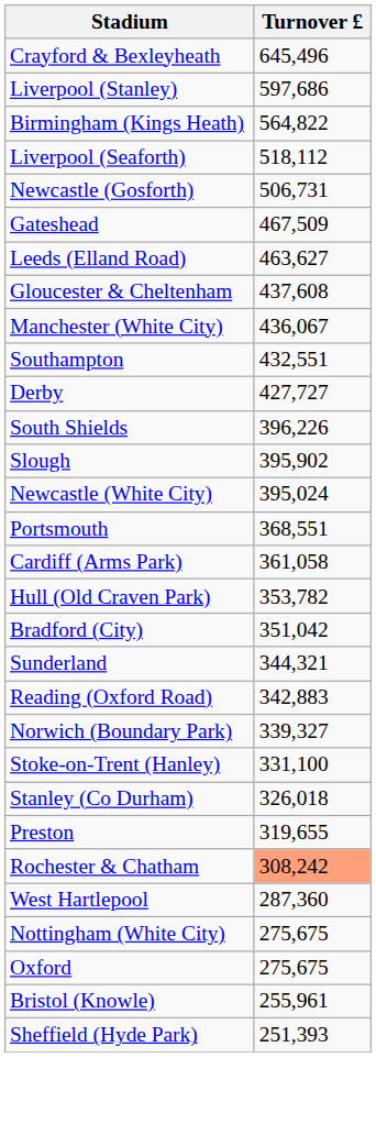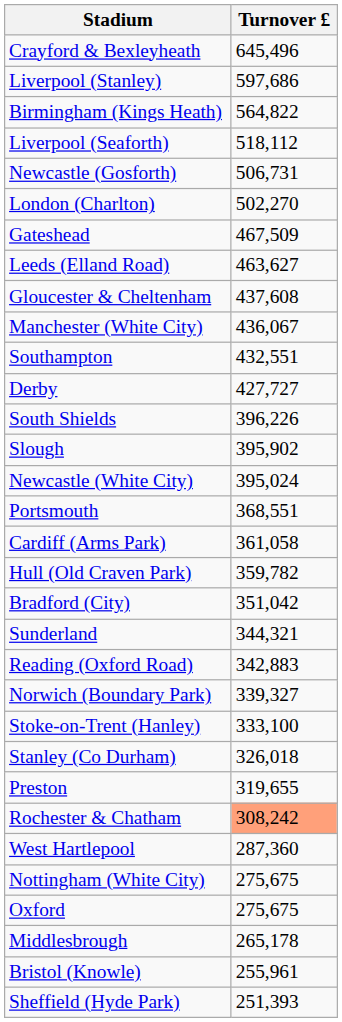 <table class="wikitable">
 <tr>
 <th width=180>Stadium</th>
 <th width=80>Turnover £</th>
 </tr>
 <tr>
 <td><a href='#'>Crayford & Bexleyheath</a></td>
 <td>645,496</td>
 </tr>
 <tr>
 <td><a href='#'>Liverpool (Stanley)</a></td>
 <td>597,686</td>
 </tr>
 <tr>
 <td><a href='#'>Birmingham (Kings Heath)</a></td>
 <td>564,822</td>
 </tr>
 <tr>
 <td><a href='#'>Liverpool (Seaforth)</a></td>
 <td>518,112</td>
 </tr>
 <tr>
 <td><a href='#'>Newcastle (Gosforth)</a></td>
 <td>506,731</td>
+</tr>
+<tr>
+<td><a href='#'>London (Charlton)</a></td>
+<td>502,270</td>
 </tr>
 <tr>
 <td><a href='#'>Gateshead</a></td>
 <td>467,509</td>
 </tr>
 <tr>
 <td><a href='#'>Leeds (Elland Road)</a></td>
 <td>463,627</td>
 </tr>
 <tr>
 <td><a href='#'>Gloucester & Cheltenham</a></td>
 <td>437,608</td>
 </tr>
 <tr>
 <td><a href='#'>Manchester (White City)</a></td>
 <td>436,067</td>
 </tr>
 <tr>
 <td><a href='#'>Southampton</a></td>
 <td>432,551</td>
 </tr>
 <tr>
 <td><a href='#'>Derby</a></td>
 <td>427,727</td>
 </tr>
 <tr>
 <td><a href='#'>South Shields</a></td>
 <td>396,226</td>
 </tr>
 <tr>
 <td><a href='#'>Slough</a></td>
 <td>395,902</td>
 </tr>
 <tr>
 <td><a href='#'>Newcastle (White City)</a></td>
 <td>395,024</td>
 </tr>
 <tr>
 <td><a href='#'>Portsmouth</a></td>
 <td>368,551</td>
 </tr>
 <tr>
 <td><a href='#'>Cardiff (Arms Park)</a></td>
 <td>361,058</td>
 </tr>
 <tr>
 <td><a href='#'>Hull (Old Craven Park)</a></td>
-<td>353,782</td>
+<td>359,782</td>
 </tr>
 <tr>
 <td><a href='#'>Bradford (City)</a></td>
 <td>351,042</td>
 </tr>
 <tr>
 <td><a href='#'>Sunderland</a></td>
 <td>344,321</td>
 </tr>
 <tr>
 <td><a href='#'>Reading (Oxford Road)</a></td>
 <td>342,883</td>
 </tr>
 <tr>
 <td><a href='#'>Norwich (Boundary Park)</a></td>
 <td>339,327</td>
 </tr>
 <tr>
 <td><a href='#'>Stoke-on-Trent (Hanley)</a></td>
-<td>331,100</td>
+<td>333,100</td>
 </tr>
 <tr>
 <td><a href='#'>Stanley (Co Durham)</a></td>
 <td>326,018</td>
 </tr>
 <tr>
 <td><a href='#'>Preston</a></td>
 <td>319,655</td>
 </tr>
 <tr>
 <td><a href='#'>Rochester & Chatham</a></td>
 <td style="background: lightsalmon;">308,242</td>
 </tr>
 <tr>
 <td><a href='#'>West Hartlepool</a></td>
 <td>287,360</td>
 </tr>
 <tr>
 <td><a href='#'>Nottingham (White City)</a></td>
 <td>275,675</td>
 </tr>
 <tr>
 <td><a href='#'>Oxford</a></td>
 <td>275,675</td>
 </tr>
 <tr>
+<td><a href='#'>Middlesbrough</a></td>
+<td>265,178</td>
+</tr>
+<tr>
 <td><a href='#'>Bristol (Knowle)</a></td>
 <td>255,961</td>
 </tr>
 <tr>
 <td><a href='#'>Sheffield (Hyde Park)</a></td>
 <td>251,393</td>
 </tr>
 </table>
